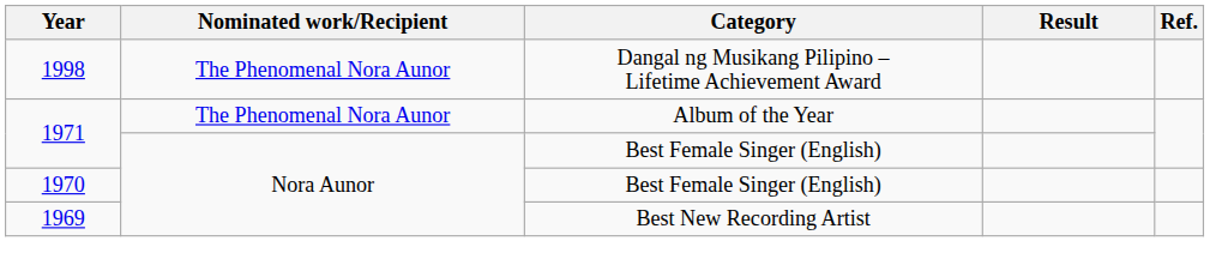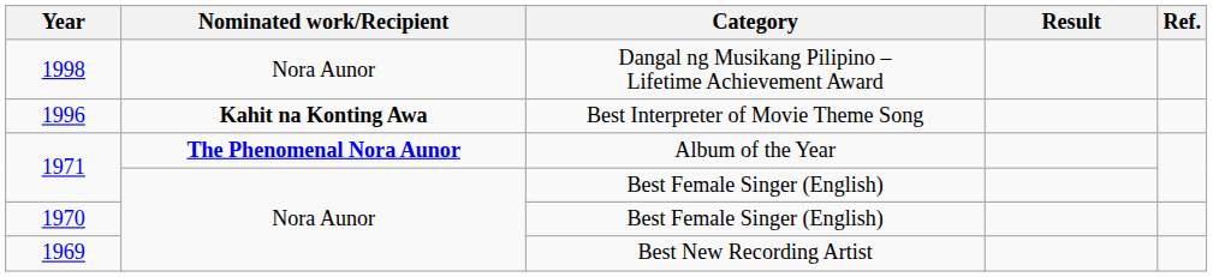 <table width="70%" class="wikitable sortable">
 <tr>
 <th width="10%">Year</th>
 <th width="35%">Nominated work/Recipient</th>
 <th width="40%">Category</th>
 <th width="15%">Result</th>
 <th width="10%">Ref.</th>
 </tr>
 <tr>
 <td align="center"><a href='#'>1998</a></td>
-<td align="center"><a href='#'>The Phenomenal Nora Aunor</a></td>
+<td align="center">Nora Aunor</td>
 <td align="center">Dangal ng Musikang Pilipino – <br>Lifetime Achievement Award</td>
 <td></td>
 <td></td>
 </tr>
 <tr>
+<td align="center"><a href='#'>1996</a></td>
+<td align="center"><strong>Kahit na Konting Awa </strong></td>
+<td align="center">Best Interpreter of Movie Theme Song</td>
+<td></td>
+<td></td>
+</tr>
+<tr>
 <td align="center" rowspan="2"><a href='#'>1971</a></td>
-<td align="center"><a href='#'>The Phenomenal Nora Aunor</a></td>
+<td align="center"><strong><a href='#'>The Phenomenal Nora Aunor</a></strong></td>
 <td align="center">Album of the Year</td>
 <td></td>
 <td align="center" rowspan="2"></td>
 </tr>
 <tr>
 <td align="center"rowspan="3">Nora Aunor</td>
 <td align="center">Best Female Singer (English)</td>
 <td></td>
 </tr>
 <tr>
 <td align="center"><a href='#'>1970</a></td>
 <td align="center">Best Female Singer (English)</td>
 <td></td>
 <td></td>
 </tr>
 <tr>
 <td align="center"><a href='#'>1969</a></td>
 <td align="center">Best New Recording Artist</td>
 <td></td>
 <td></td>
 </tr>
 </table>
